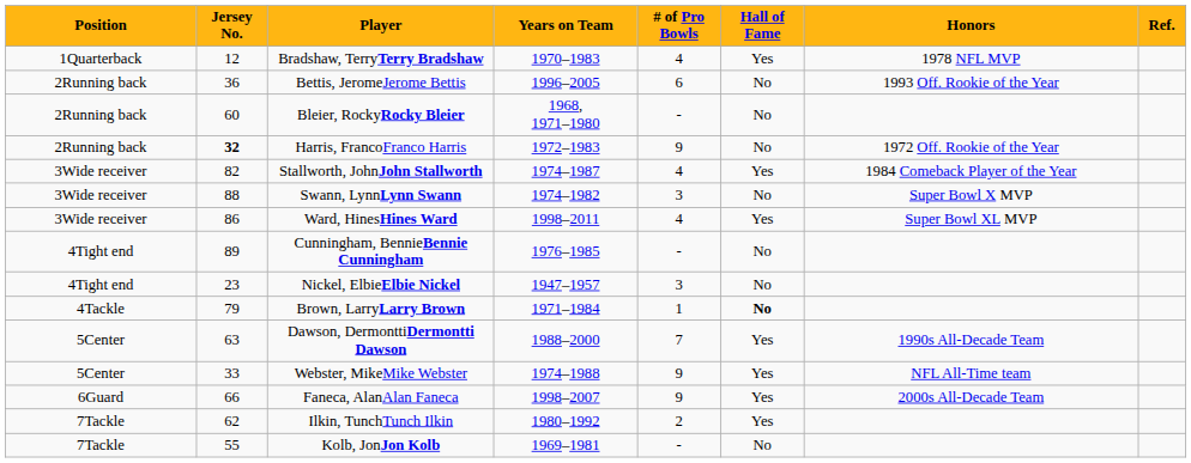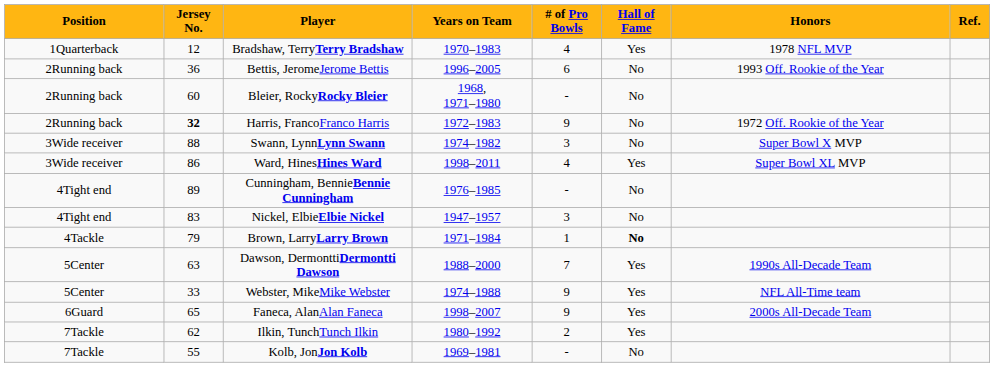 <table class="wikitable sortable" style="text-align:center">
 <tr>
 <th style="background:#FFB612; color:#000000;" width=16%>Position</th>
 <th style="background:#FFB612; color:#000000;" width=6%>Jersey No.</th>
 <th style="background:#FFB612; color:#000000;" width=19%>Player</th>
 <th style="background:#FFB612; color:#000000;" width=12%>Years on Team</th>
 <th style="background:#FFB612; color:#000000;" width=7%># of <a href='#'>Pro Bowls</a></th>
 <th style="background:#FFB612; color:#000000;" width=7%><a href='#'>Hall of Fame</a></th>
 <th style="background:#FFB612; color:#000000;" width=28%>Honors</th>
 <th style="background:#FFB612; color:#000000;" width=4% class="unsortable">Ref.</th>
 </tr>
 <tr>
 <td align=center><span>1</span>Quarterback</td>
 <td align=center>12</td>
 <td><span>Bradshaw, Terry</span><strong><a href='#'>Terry Bradshaw</a></strong></td>
 <td align=center><a href='#'>1970</a>–<a href='#'>1983</a></td>
 <td align=center>4</td>
 <td align=center>Yes</td>
 <td>1978 <a href='#'>NFL MVP</a></td>
 <td align=center></td>
 </tr>
 <tr>
 <td align=center><span>2</span>Running back</td>
 <td align=center>36</td>
 <td><span>Bettis, Jerome</span><a href='#'>Jerome Bettis</a></td>
 <td align=center><a href='#'>1996</a>–<a href='#'>2005</a></td>
 <td align=center>6</td>
 <td align=center>No</td>
 <td>1993 <a href='#'>Off. Rookie of the Year</a></td>
 <td align=center></td>
 </tr>
 <tr>
 <td align=center><span>2</span>Running back</td>
 <td align=center>60</td>
 <td><span>Bleier, Rocky</span><strong><a href='#'>Rocky Bleier</a></strong></td>
 <td align=center><a href='#'>1968</a>,<br><a href='#'>1971</a>–<a href='#'>1980</a></td>
 <td align=center>-</td>
 <td align=center>No</td>
 <td></td>
 <td align=center></td>
 </tr>
 <tr>
 <td align=center><span>2</span>Running back</td>
 <td align=center><strong>32</strong></td>
 <td><span>Harris, Franco</span><a href='#'>Franco Harris</a></td>
 <td align=center><a href='#'>1972</a>–<a href='#'>1983</a></td>
 <td align=center>9</td>
 <td align=center>No</td>
 <td>1972 <a href='#'>Off. Rookie of the Year</a></td>
 <td align=center></td>
 </tr>
 <tr>
 <td align=center><span>3</span>Wide receiver</td>
-<td align=center>82</td>
-<td><span>Stallworth, John</span><strong><a href='#'>John Stallworth</a></strong></td>
-<td align=center><a href='#'>1974</a>–<a href='#'>1987</a></td>
-<td align=center>4</td>
-<td align=center>Yes</td>
-<td>1984 <a href='#'>Comeback Player of the Year</a></td>
-<td align=center></td>
-</tr>
-<tr>
-<td align=center><span>3</span>Wide receiver</td>
 <td align=center>88</td>
 <td><span>Swann, Lynn</span><strong><a href='#'>Lynn Swann</a></strong></td>
 <td align=center><a href='#'>1974</a>–<a href='#'>1982</a></td>
 <td align=center>3</td>
 <td align=center>No</td>
 <td><a href='#'>Super Bowl X</a>  MVP</td>
 <td align=center></td>
 </tr>
 <tr>
 <td align=center><span>3</span>Wide receiver</td>
 <td align=center>86</td>
 <td><span>Ward, Hines</span><strong><a href='#'>Hines Ward</a></strong></td>
 <td align=center><a href='#'>1998</a>–<a href='#'>2011</a></td>
 <td align=center>4</td>
 <td align=center>Yes</td>
 <td><a href='#'>Super Bowl XL</a> MVP</td>
 <td align=center></td>
 </tr>
 <tr>
 <td align=center><span>4</span>Tight end</td>
 <td align=center>89</td>
 <td><span>Cunningham, Bennie</span><strong><a href='#'>Bennie Cunningham</a></strong></td>
 <td align=center><a href='#'>1976</a>–<a href='#'>1985</a></td>
 <td align=center>-</td>
 <td align=center>No</td>
 <td></td>
 <td align=center></td>
 </tr>
 <tr>
 <td align=center><span>4</span>Tight end</td>
-<td align=center>23</td>
+<td align=center>83</td>
 <td><span>Nickel, Elbie</span><strong><a href='#'>Elbie Nickel</a></strong></td>
 <td align=center><a href='#'>1947</a>–<a href='#'>1957</a></td>
 <td align=center>3</td>
 <td align=center>No</td>
 <td></td>
 <td align=center></td>
 </tr>
 <tr>
 <td align=center><span>4</span>Tackle</td>
 <td align=center>79</td>
 <td><span>Brown, Larry</span><strong><a href='#'>Larry Brown</a></strong></td>
 <td align=center><a href='#'>1971</a>–<a href='#'>1984</a></td>
 <td align=center>1</td>
 <td align=center><strong>No</strong></td>
 <td></td>
 <td align=center></td>
 </tr>
 <tr>
 <td align=center><span>5</span>Center</td>
 <td align=center>63</td>
 <td><span>Dawson, Dermontti</span><strong><a href='#'>Dermontti Dawson</a></strong></td>
 <td align=center><a href='#'>1988</a>–<a href='#'>2000</a></td>
 <td align=center>7</td>
 <td align=center>Yes</td>
 <td><a href='#'>1990s All-Decade Team</a></td>
 <td align=center></td>
 </tr>
 <tr>
 <td align=center><span>5</span>Center</td>
 <td align=center>33</td>
 <td><span>Webster, Mike</span><a href='#'>Mike Webster</a></td>
 <td align=center><a href='#'>1974</a>–<a href='#'>1988</a></td>
 <td align=center>9</td>
 <td align=center>Yes</td>
 <td><a href='#'>NFL All-Time team</a></td>
 <td align=center></td>
 </tr>
 <tr>
 <td align=center><span>6</span>Guard</td>
-<td align=center>66</td>
+<td align=center>65</td>
 <td><span>Faneca, Alan</span><a href='#'>Alan Faneca</a></td>
 <td align=center><a href='#'>1998</a>–<a href='#'>2007</a></td>
 <td align=center>9</td>
 <td align=center>Yes</td>
 <td><a href='#'>2000s  All-Decade Team</a></td>
 <td align=center></td>
 </tr>
 <tr>
 <td align=center><span>7</span>Tackle</td>
 <td align=center>62</td>
 <td><span>Ilkin, Tunch</span><a href='#'>Tunch Ilkin</a></td>
 <td align=center><a href='#'>1980</a>–<a href='#'>1992</a></td>
 <td align=center>2</td>
 <td align=center>Yes</td>
 <td></td>
 <td align=center></td>
 </tr>
 <tr>
 <td align=center><span>7</span>Tackle</td>
 <td align=center>55</td>
 <td><span>Kolb, Jon</span><strong><a href='#'>Jon Kolb</a></strong></td>
 <td align=center><a href='#'>1969</a>–<a href='#'>1981</a></td>
 <td align=center>-</td>
 <td align=center>No</td>
 <td></td>
 <td align=center></td>
 </tr>
 </table>
